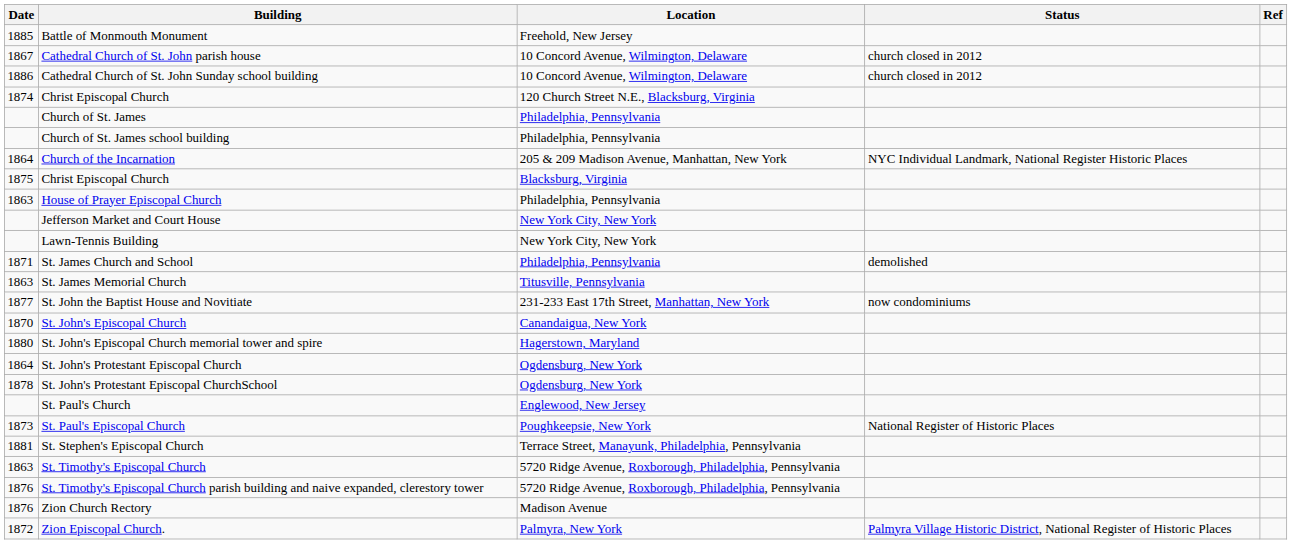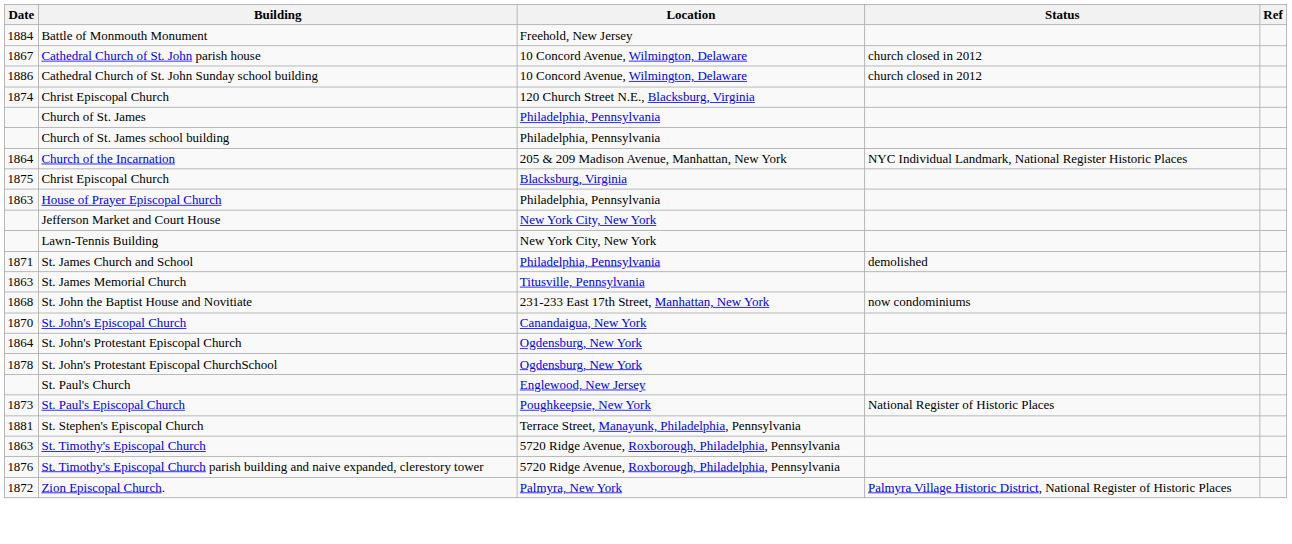 <table class="sortable wikitable" style="width:100%;">
 <tr>
 <th>Date</th>
 <th>Building</th>
 <th>Location</th>
 <th>Status</th>
 <th>Ref</th>
 </tr>
 <tr>
-<td>1885</td>
+<td>1884</td>
 <td>Battle of Monmouth Monument</td>
 <td>Freehold, New Jersey</td>
 <td></td>
 <td></td>
 </tr>
 <tr>
 <td>1867</td>
 <td><a href='#'>Cathedral Church of St. John</a> parish house</td>
 <td>10 Concord Avenue, <a href='#'>Wilmington, Delaware</a></td>
 <td>church closed in 2012</td>
 <td></td>
 </tr>
 <tr>
 <td>1886</td>
 <td>Cathedral Church of St. John Sunday school building</td>
 <td>10 Concord Avenue, <a href='#'>Wilmington, Delaware</a></td>
 <td>church closed in 2012</td>
 <td></td>
 </tr>
 <tr>
 <td>1874</td>
 <td>Christ Episcopal Church</td>
 <td>120 Church Street N.E., <a href='#'>Blacksburg, Virginia</a></td>
 <td></td>
 <td></td>
 </tr>
 <tr>
 <td></td>
 <td>Church of St. James</td>
 <td><a href='#'>Philadelphia, Pennsylvania</a></td>
 <td></td>
 <td></td>
 </tr>
 <tr>
 <td></td>
 <td>Church of St. James school building</td>
 <td>Philadelphia, Pennsylvania</td>
 <td></td>
 <td></td>
 </tr>
 <tr>
 <td>1864</td>
 <td><a href='#'>Church of the Incarnation</a></td>
 <td>205 & 209 Madison Avenue, Manhattan, New York</td>
 <td>NYC Individual Landmark, National Register Historic Places</td>
 <td></td>
 </tr>
 <tr>
 <td>1875</td>
 <td>Christ Episcopal Church</td>
 <td><a href='#'>Blacksburg, Virginia</a></td>
 <td></td>
 <td></td>
 </tr>
 <tr>
 <td>1863</td>
 <td><a href='#'>House of Prayer Episcopal Church</a></td>
 <td>Philadelphia, Pennsylvania</td>
 <td></td>
 <td></td>
 </tr>
 <tr>
 <td></td>
 <td>Jefferson Market and Court House</td>
 <td><a href='#'>New York City, New York</a></td>
 <td></td>
 <td></td>
 </tr>
 <tr>
 <td></td>
 <td>Lawn-Tennis Building</td>
 <td>New York City, New York</td>
 <td></td>
 <td></td>
 </tr>
 <tr>
 <td>1871</td>
 <td>St. James Church and School</td>
 <td><a href='#'>Philadelphia, Pennsylvania</a></td>
 <td>demolished</td>
 <td></td>
 </tr>
 <tr>
 <td>1863</td>
 <td>St. James Memorial Church</td>
 <td><a href='#'>Titusville, Pennsylvania</a></td>
 <td></td>
 <td></td>
 </tr>
 <tr>
-<td>1877</td>
+<td>1868</td>
 <td>St. John the Baptist House and Novitiate</td>
 <td>231-233 East 17th Street, <a href='#'>Manhattan, New York</a></td>
 <td>now condominiums</td>
 <td></td>
 </tr>
 <tr>
 <td>1870</td>
 <td><a href='#'>St. John's Episcopal Church</a></td>
 <td><a href='#'>Canandaigua, New York</a></td>
-<td></td>
-<td></td>
-</tr>
-<tr>
-<td>1880</td>
-<td>St. John's Episcopal Church memorial tower and spire</td>
-<td><a href='#'>Hagerstown, Maryland</a></td>
 <td></td>
 <td></td>
 </tr>
 <tr>
 <td>1864</td>
 <td>St. John's Protestant Episcopal Church</td>
 <td><a href='#'>Ogdensburg, New York</a></td>
 <td></td>
 <td></td>
 </tr>
 <tr>
 <td>1878</td>
 <td>St. John's Protestant Episcopal ChurchSchool</td>
 <td><a href='#'>Ogdensburg, New York</a></td>
 <td></td>
 <td></td>
 </tr>
 <tr>
 <td></td>
 <td>St. Paul's Church</td>
 <td><a href='#'>Englewood, New Jersey</a></td>
 <td></td>
 <td></td>
 </tr>
 <tr>
 <td>1873</td>
 <td><a href='#'>St. Paul's Episcopal Church</a></td>
 <td><a href='#'>Poughkeepsie, New York</a></td>
 <td>National Register of Historic Places</td>
 <td></td>
 </tr>
 <tr>
 <td>1881</td>
 <td>St. Stephen's Episcopal Church</td>
 <td>Terrace Street, <a href='#'>Manayunk, Philadelphia</a>, Pennsylvania</td>
 <td></td>
 <td></td>
 </tr>
 <tr>
 <td>1863</td>
 <td><a href='#'>St. Timothy's Episcopal Church</a></td>
 <td>5720 Ridge Avenue, <a href='#'>Roxborough, Philadelphia</a>, Pennsylvania</td>
 <td></td>
 <td></td>
 </tr>
 <tr>
 <td>1876</td>
 <td><a href='#'>St. Timothy's Episcopal Church</a> parish building and naive expanded, clerestory tower</td>
 <td>5720 Ridge Avenue, <a href='#'>Roxborough, Philadelphia</a>, Pennsylvania</td>
 <td></td>
 <td></td>
 </tr>
 <tr>
-<td>1876</td>
-<td>Zion Church Rectory</td>
-<td>Madison Avenue</td>
-<td></td>
-<td></td>
-</tr>
-<tr>
 <td>1872</td>
 <td><a href='#'>Zion Episcopal Church</a>.</td>
 <td><a href='#'>Palmyra, New York</a></td>
 <td><a href='#'>Palmyra Village Historic District</a>, National Register of Historic Places</td>
 <td></td>
 </tr>
 </table>
